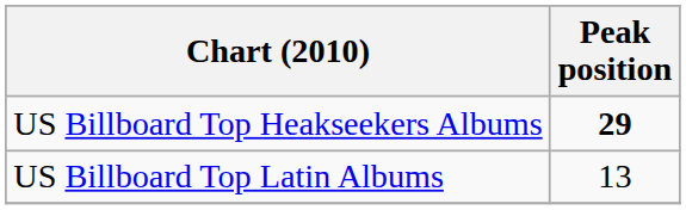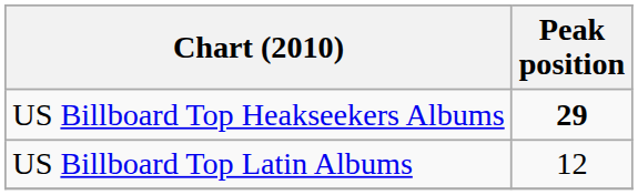 <table class="wikitable sortable">
 <tr>
 <th>Chart (2010)</th>
 <th>Peak<br>position</th>
 </tr>
 <tr>
 <td>US <a href='#'>Billboard Top Heakseekers Albums</a></td>
 <td align="center"><strong>29</strong></td>
 </tr>
 <tr>
 <td>US <a href='#'>Billboard Top Latin Albums</a></td>
-<td align="center">13</td>
+<td align="center">12</td>
 </tr>
 <tr>
 </tr>
 </table>
